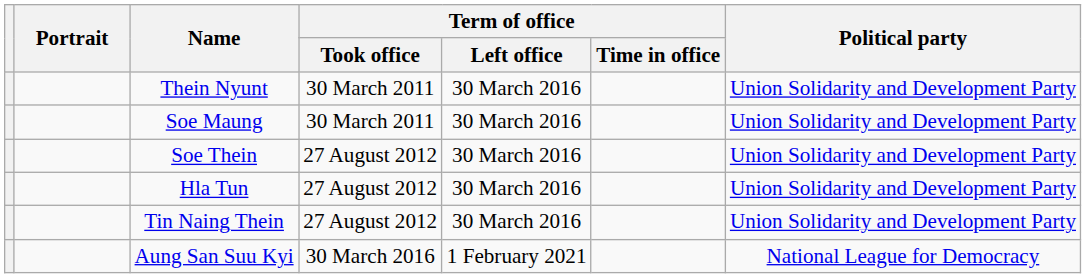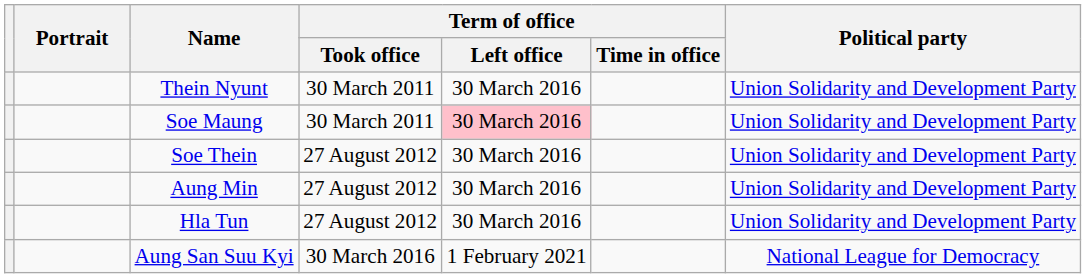 <table class="wikitable" style="text-align:center">
 <tr>
 <th rowspan="2"></th>
 <th width=80 rowspan=2>Portrait</th>
 <th rowspan="2">Name</th>
 <th colspan="3">Term of office</th>
 <th rowspan="2">Political party</th>
 </tr>
 <tr>
 <th>Took office</th>
 <th>Left office</th>
 <th>Time in office</th>
 </tr>
 <tr>
 <th> </th>
 <td></td>
 <td><a href='#'>Thein Nyunt</a></td>
 <td>30 March 2011</td>
 <td>30 March 2016</td>
 <td></td>
 <td><a href='#'>Union Solidarity and Development Party</a></td>
 </tr>
 <tr>
 <th> </th>
 <td></td>
 <td><a href='#'>Soe Maung</a></td>
 <td>30 March 2011</td>
+<td style="background: pink;">30 March 2016</td>
+<td></td>
+<td><a href='#'>Union Solidarity and Development Party</a></td>
+</tr>
+<tr>
+<th> </th>
+<td></td>
+<td><a href='#'>Soe Thein</a></td>
+<td>27 August 2012</td>
 <td>30 March 2016</td>
 <td></td>
 <td><a href='#'>Union Solidarity and Development Party</a></td>
 </tr>
 <tr>
 <th> </th>
 <td></td>
-<td><a href='#'>Soe Thein</a></td>
+<td><a href='#'>Aung Min</a></td>
 <td>27 August 2012</td>
 <td>30 March 2016</td>
 <td></td>
 <td><a href='#'>Union Solidarity and Development Party</a></td>
 </tr>
 <tr>
 <th> </th>
 <td></td>
 <td><a href='#'>Hla Tun</a></td>
 <td>27 August 2012</td>
 <td>30 March 2016</td>
 <td></td>
 <td><a href='#'>Union Solidarity and Development Party</a></td>
 </tr>
 <tr>
 <th> </th>
 <td></td>
-<td><a href='#'>Tin Naing Thein</a></td>
-<td>27 August 2012</td>
-<td>30 March 2016</td>
-<td></td>
-<td><a href='#'>Union Solidarity and Development Party</a></td>
-</tr>
-<tr>
-<th> </th>
-<td></td>
 <td><a href='#'>Aung San Suu Kyi</a></td>
 <td>30 March 2016</td>
 <td>1 February 2021</td>
 <td></td>
 <td><a href='#'>National League for Democracy</a></td>
 </tr>
 </table>
